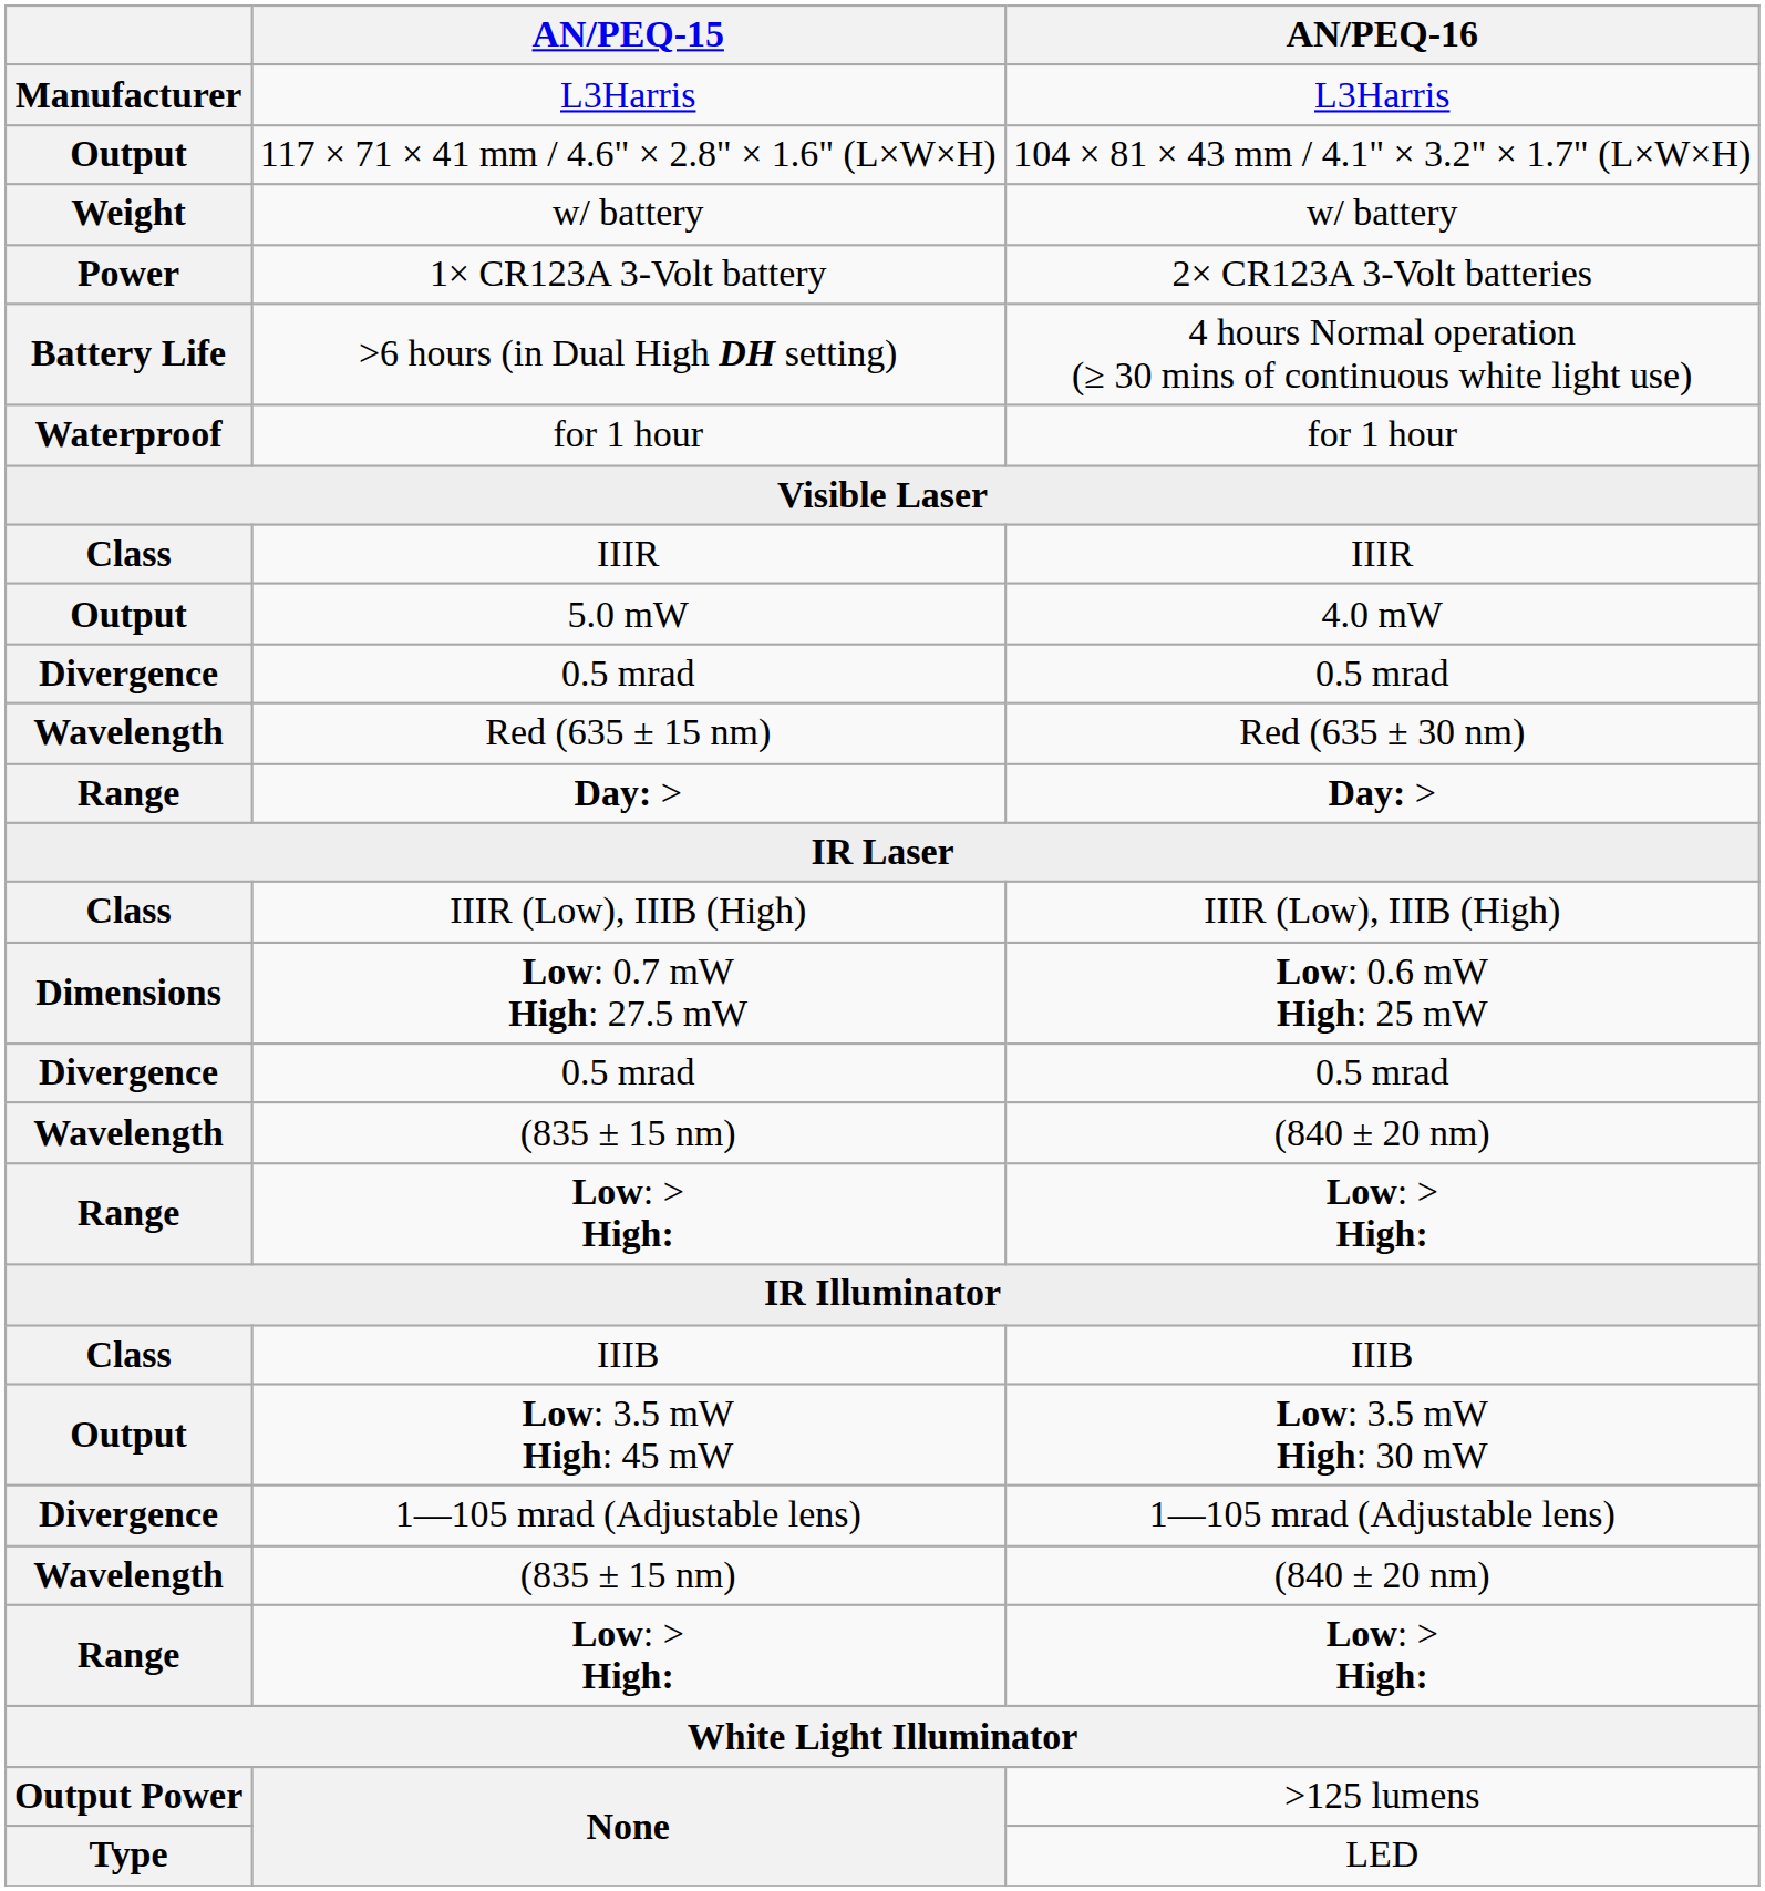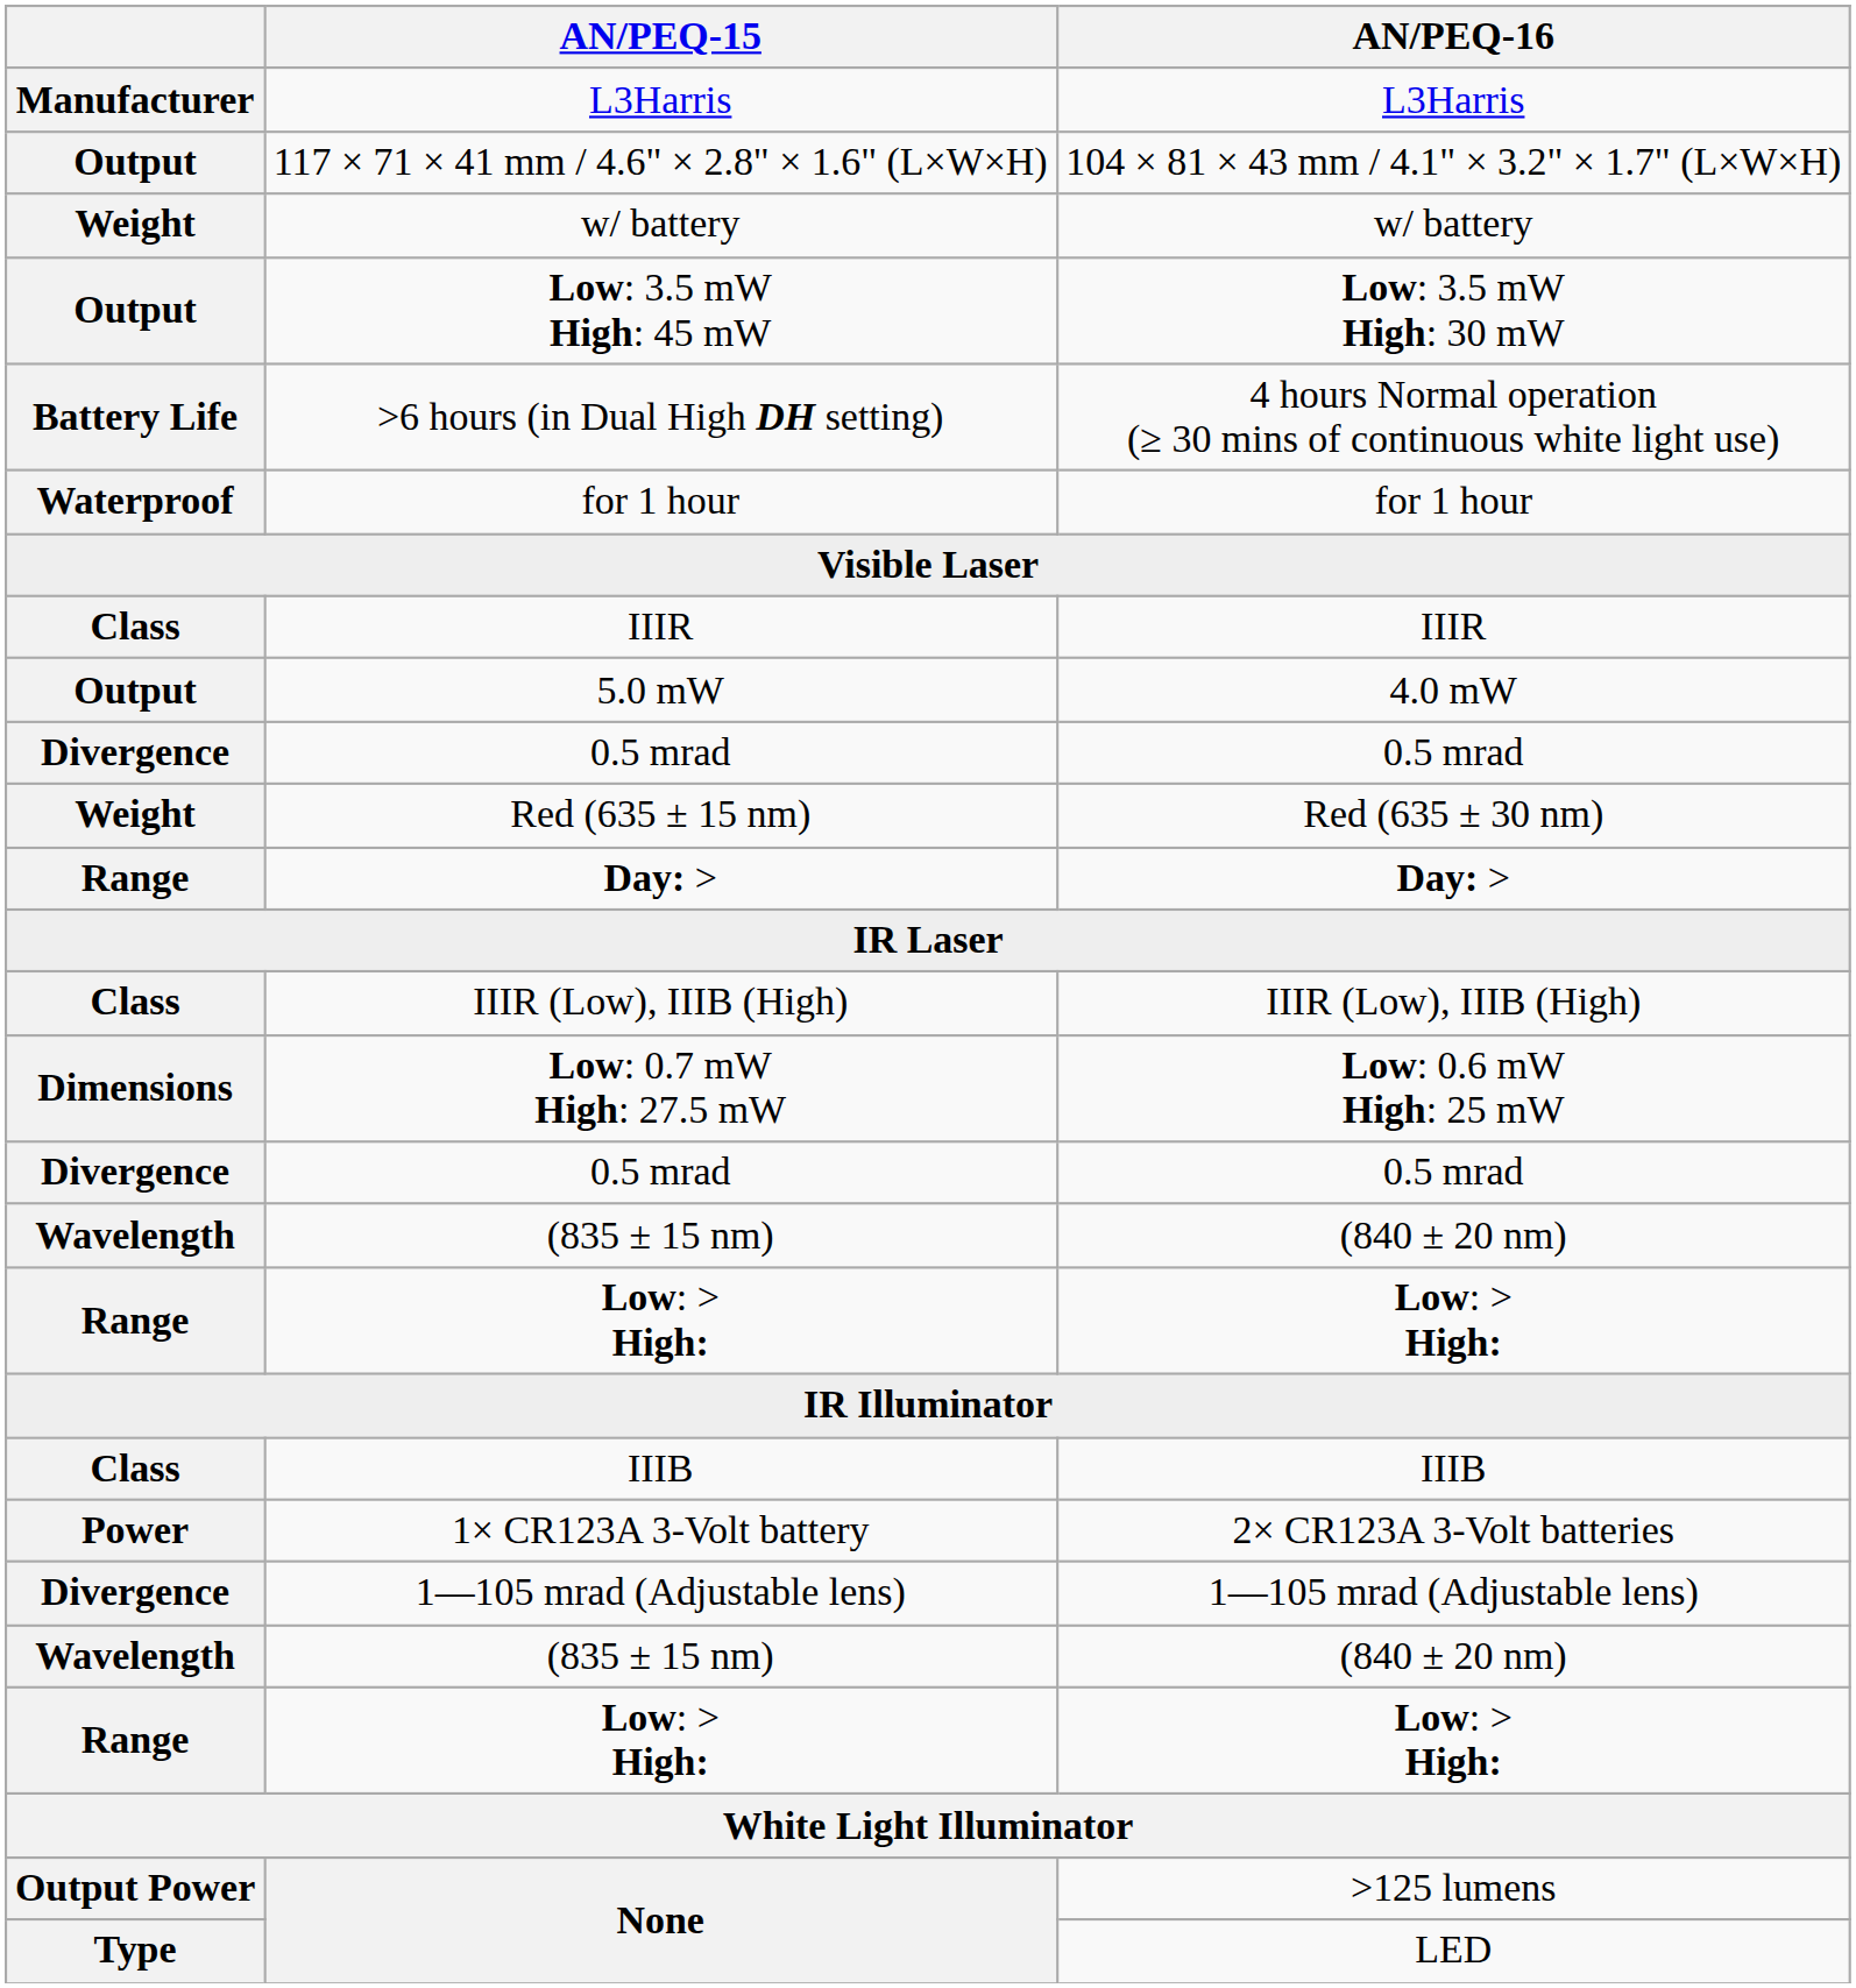 <table class="wikitable" style="text-align:center">
 <tr>
 <th></th>
 <th><a href='#'>AN/PEQ-15</a></th>
 <th>AN/PEQ-16</th>
 </tr>
 <tr>
 <th>Manufacturer</th>
 <td><a href='#'>L3Harris</a></td>
 <td><a href='#'>L3Harris</a></td>
 </tr>
 <tr>
 <th>Output</th>
 <td style="text-align:center">117 × 71 × 41 mm / 4.6" × 2.8" × 1.6" (L×W×H)</td>
 <td>104 × 81 × 43 mm / 4.1" × 3.2" × 1.7" (L×W×H)</td>
 </tr>
 <tr>
 <th>Weight</th>
 <td style="text-align:center"> w/ battery</td>
 <td> w/ battery</td>
 </tr>
-<tr>
-<th>Power</th>
-<td style="text-align:center">1× CR123A 3-Volt battery</td>
-<td>2× CR123A 3-Volt batteries</td>
+<tr style="text-align:center">
+<th>Output</th>
+<td><strong>Low</strong>: 3.5 mW<br><strong>High</strong>: 45 mW</td>
+<td style="text-align:center"><strong>Low</strong>: 3.5 mW<br><strong>High</strong>: 30 mW</td>
 </tr>
 <tr>
 <th>Battery Life</th>
 <td>>6 hours (in Dual High <strong><em>DH</em></strong> setting)</td>
 <td>4 hours Normal operation<br>(≥ 30 mins of continuous white light use)</td>
 </tr>
 <tr>
 <th>Waterproof</th>
 <td style="text-align:center"> for 1 hour</td>
 <td> for 1 hour</td>
 </tr>
 <tr>
 <th colspan="3" style="background-color:#EEEEEE">Visible Laser</th>
 </tr>
 <tr>
 <th>Class</th>
 <td>IIIR</td>
 <td>IIIR</td>
 </tr>
 <tr>
 <th>Output</th>
 <td>5.0 mW</td>
 <td style="text-align:center">4.0 mW</td>
 </tr>
 <tr>
 <th>Divergence</th>
 <td style="text-align:center">0.5 mrad</td>
 <td>0.5 mrad</td>
 </tr>
 <tr>
-<th>Wavelength</th>
+<th>Weight</th>
 <td><span>Red (635 ± 15 nm)</span></td>
 <td><span>Red (635 ± 30 nm)</span></td>
 </tr>
 <tr>
 <th>Range</th>
 <td><strong>Day:</strong> ></td>
 <td><strong>Day:</strong> ></td>
 </tr>
 <tr>
 <th colspan="3" style="background-color:#EEEEEE">IR Laser</th>
 </tr>
 <tr>
 <th>Class</th>
 <td>IIIR (Low), IIIB (High)</td>
 <td>IIIR (Low), IIIB (High)</td>
 </tr>
 <tr>
 <th>Dimensions</th>
 <td><strong>Low</strong>: 0.7 mW<br><strong>High</strong>: 27.5 mW</td>
 <td><strong>Low</strong>: 0.6 mW<br><strong>High</strong>: 25 mW</td>
 </tr>
 <tr>
 <th>Divergence</th>
 <td style="text-align:center">0.5 mrad</td>
 <td>0.5 mrad</td>
 </tr>
 <tr>
 <th>Wavelength</th>
 <td style="text-align:center">(835 ± 15 nm)</td>
 <td>(840 ± 20 nm)</td>
 </tr>
 <tr>
 <th>Range</th>
 <td style="text-align:center"><strong>Low</strong>: ><br><strong>High:</strong> </td>
 <td><strong>Low</strong>: ><br><strong>High:</strong> </td>
 </tr>
 <tr>
 <th colspan="3" style="background-color:#EEEEEE">IR Illuminator</th>
 </tr>
 <tr>
 <th>Class</th>
 <td>IIIB</td>
 <td>IIIB</td>
 </tr>
-<tr style="text-align:center">
-<th>Output</th>
-<td><strong>Low</strong>: 3.5 mW<br><strong>High</strong>: 45 mW</td>
-<td style="text-align:center"><strong>Low</strong>: 3.5 mW<br><strong>High</strong>: 30 mW</td>
+<tr>
+<th>Power</th>
+<td style="text-align:center">1× CR123A 3-Volt battery</td>
+<td>2× CR123A 3-Volt batteries</td>
 </tr>
 <tr>
 <th>Divergence</th>
 <td style="text-align:center">1—105 mrad (Adjustable lens)</td>
 <td>1—105 mrad (Adjustable lens)</td>
 </tr>
 <tr>
 <th>Wavelength</th>
 <td style="text-align:center">(835 ± 15 nm)</td>
 <td>(840 ± 20 nm)</td>
 </tr>
 <tr>
 <th>Range</th>
 <td><strong>Low</strong>: ><br><strong>High:</strong> </td>
 <td><strong>Low</strong>: ><br><strong>High:</strong> </td>
 </tr>
 <tr>
 <th colspan="3">White Light Illuminator</th>
 </tr>
 <tr>
 <th>Output Power</th>
 <th rowspan="2">None</th>
 <td>>125 lumens</td>
 </tr>
 <tr>
 <th>Type</th>
 <td>LED</td>
 </tr>
 </table>
